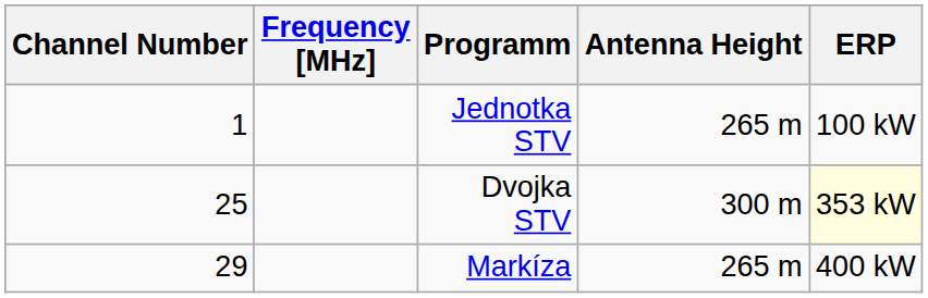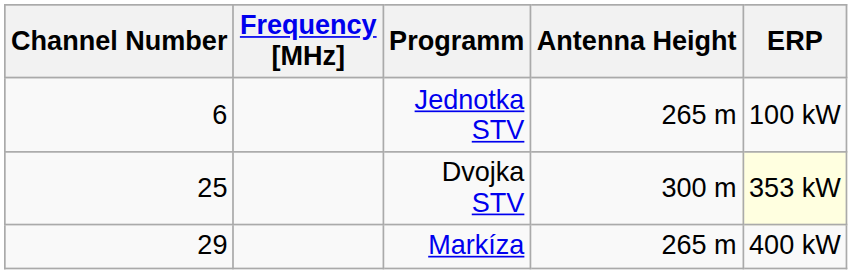 <table class="wikitable sortable" style="text-align:right">
 <tr bgcolor="#dfdfdf">
 <th>Channel Number</th>
 <th><a href='#'>Frequency</a><br>[MHz]</th>
 <th>Programm</th>
 <th>Antenna Height</th>
 <th>ERP</th>
 </tr>
 <tr>
-<td>1</td>
+<td>6</td>
 <td></td>
 <td><a href='#'>Jednotka</a><br><a href='#'>STV</a></td>
 <td>265 m</td>
 <td>100 kW</td>
 </tr>
 <tr>
 <td>25</td>
 <td></td>
 <td>Dvojka<br><a href='#'>STV</a></td>
 <td>300 m</td>
 <td style="background: lightyellow;">353 kW</td>
 </tr>
 <tr>
 <td>29</td>
 <td></td>
 <td><a href='#'>Markíza</a></td>
 <td>265 m</td>
 <td>400 kW</td>
 </tr>
 </table>
